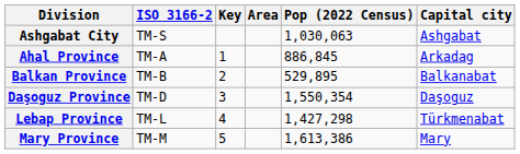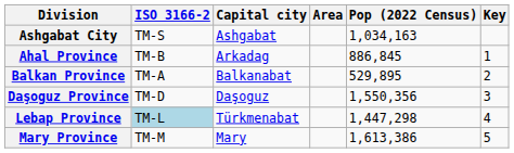 <table class="wikitable sortable">
 <tr style="background:#efefef;">
 <th>Division</th>
 <th><a href='#'>ISO 3166-2</a></th>
-<th>Key</th>
+<th>Capital city</th>
 <th>Area</th>
 <th>Pop (2022 Census)</th>
-<th>Capital city</th>
+<th>Key</th>
 </tr>
 <tr>
 <th>Ashgabat City</th>
 <td>TM-S</td>
+<td><a href='#'>Ashgabat</a></td>
 <td></td>
+<td>1,034,163</td>
 <td></td>
-<td>1,030,063</td>
-<td><a href='#'>Ashgabat</a></td>
 </tr>
 <tr>
 <th><a href='#'>Ahal Province</a></th>
-<td>TM-A</td>
-<td>1</td>
+<td>TM-B</td>
+<td><a href='#'>Arkadag</a></td>
 <td></td>
 <td>886,845</td>
-<td><a href='#'>Arkadag</a></td>
+<td>1</td>
 </tr>
 <tr>
 <th><a href='#'>Balkan Province</a></th>
-<td>TM-B</td>
-<td>2</td>
+<td>TM-A</td>
+<td><a href='#'>Balkanabat</a></td>
 <td></td>
 <td>529,895</td>
-<td><a href='#'>Balkanabat</a></td>
+<td>2</td>
 </tr>
 <tr>
 <th><a href='#'>Daşoguz Province</a></th>
 <td>TM-D</td>
+<td><a href='#'>Daşoguz</a></td>
+<td></td>
+<td>1,550,356</td>
 <td>3</td>
-<td></td>
-<td>1,550,354</td>
-<td><a href='#'>Daşoguz</a></td>
 </tr>
 <tr>
 <th><a href='#'>Lebap Province</a></th>
-<td>TM-L</td>
+<td style="background: lightblue;">TM-L</td>
+<td><a href='#'>Türkmenabat</a></td>
+<td></td>
+<td>1,447,298</td>
 <td>4</td>
-<td></td>
-<td>1,427,298</td>
-<td><a href='#'>Türkmenabat</a></td>
 </tr>
 <tr>
 <th><a href='#'>Mary Province</a></th>
 <td>TM-M</td>
-<td>5</td>
+<td><a href='#'>Mary</a></td>
 <td></td>
 <td>1,613,386</td>
-<td><a href='#'>Mary</a></td>
+<td>5</td>
 </tr>
 </table>
